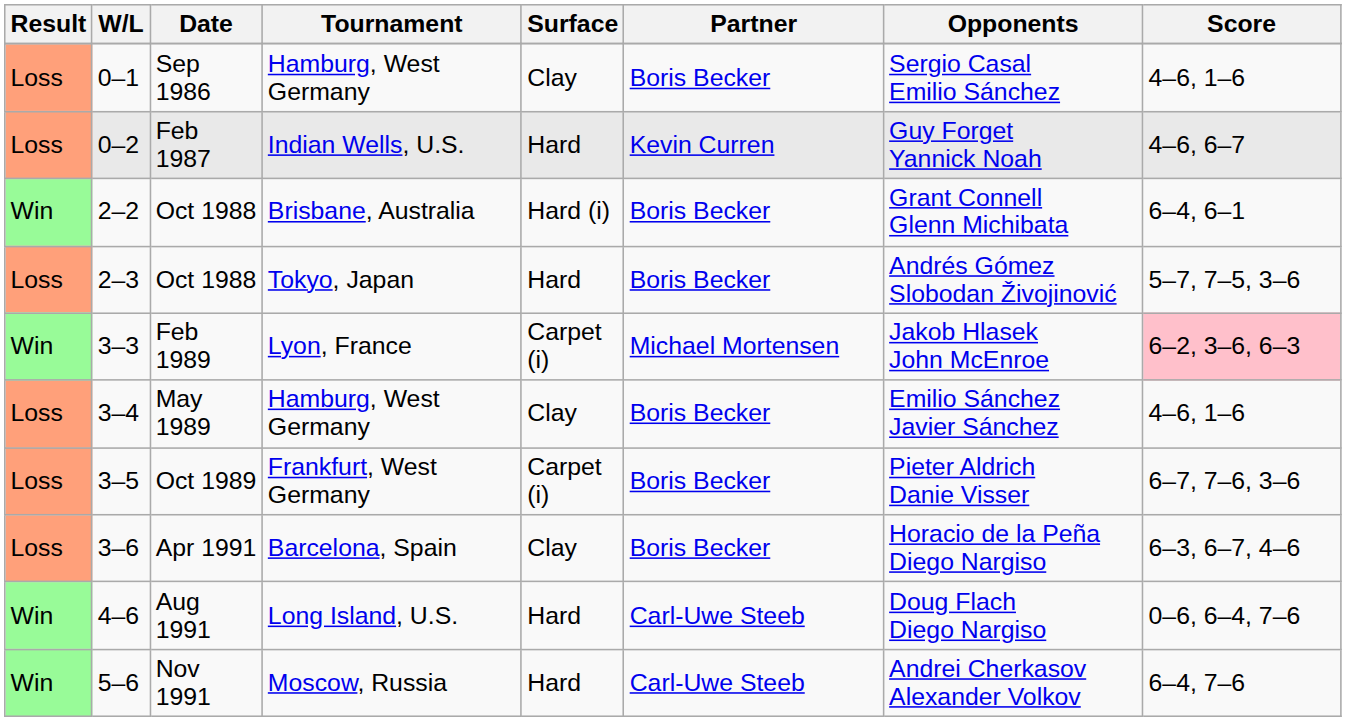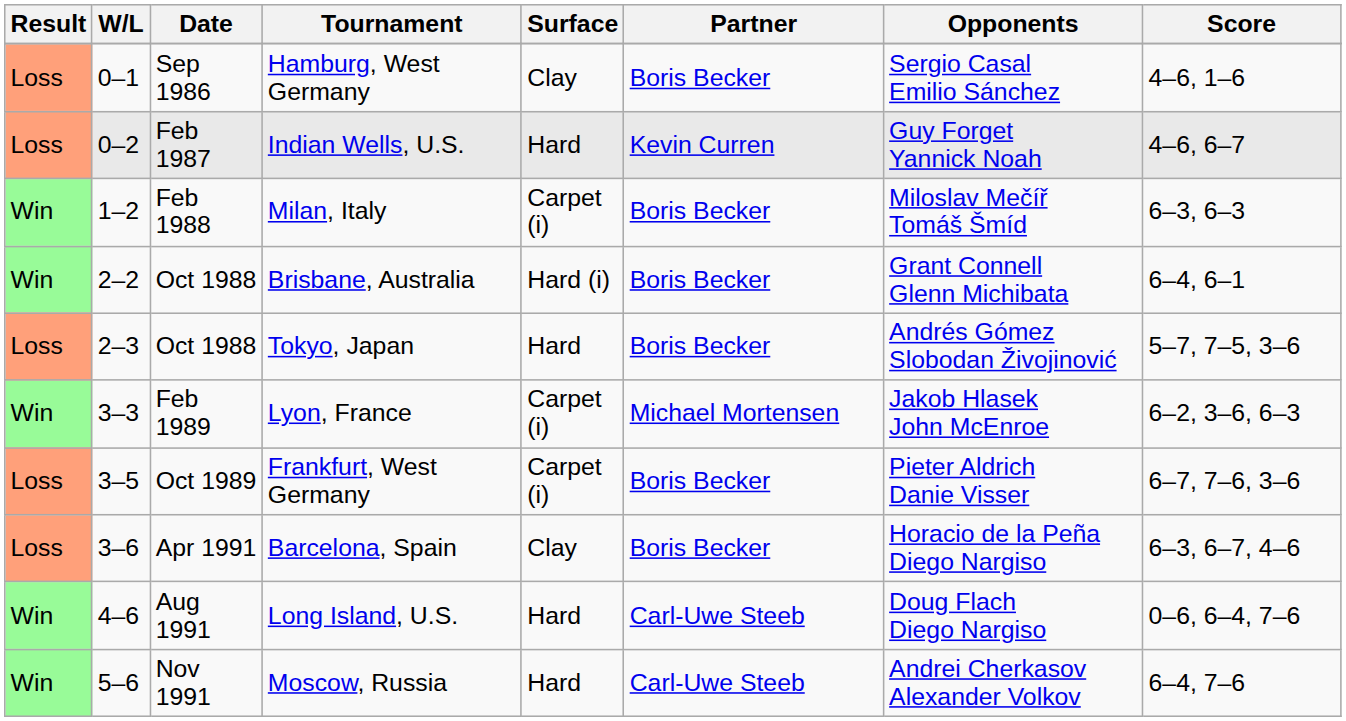 <table class="sortable wikitable">
 <tr>
 <th style="width:40px">Result</th>
 <th style="width:30px" class="unsortable">W/L</th>
 <th style="width:65px">Date</th>
 <th style="width:160px">Tournament</th>
 <th style="width:55px">Surface</th>
 <th style="width:160px">Partner</th>
 <th style="width:160px">Opponents</th>
 <th style="width:120px" class="unsortable">Score</th>
 </tr>
 <tr>
 </tr>
 <tr>
 <td style="background:#ffa07a;">Loss</td>
 <td>0–1</td>
 <td>Sep 1986</td>
 <td><a href='#'>Hamburg</a>, West Germany</td>
 <td>Clay</td>
 <td> <a href='#'>Boris Becker</a></td>
 <td> <a href='#'>Sergio Casal</a> <br>  <a href='#'>Emilio Sánchez</a></td>
 <td>4–6, 1–6</td>
 </tr>
 <tr style="background:#e9e9e9;">
 <td style="background:#ffa07a;">Loss</td>
 <td>0–2</td>
 <td>Feb 1987</td>
 <td><a href='#'>Indian Wells</a>, U.S.</td>
 <td>Hard</td>
 <td> <a href='#'>Kevin Curren</a></td>
 <td> <a href='#'>Guy Forget</a> <br>  <a href='#'>Yannick Noah</a></td>
 <td>4–6, 6–7</td>
 </tr>
 <tr>
 <td style="background:#98fb98;">Win</td>
+<td>1–2</td>
+<td>Feb 1988</td>
+<td><a href='#'>Milan</a>, Italy</td>
+<td>Carpet (i)</td>
+<td> <a href='#'>Boris Becker</a></td>
+<td> <a href='#'>Miloslav Mečíř</a><br> <a href='#'>Tomáš Šmíd</a></td>
+<td>6–3, 6–3</td>
+</tr>
+<tr>
+<td style="background:#98fb98;">Win</td>
 <td>2–2</td>
 <td>Oct 1988</td>
 <td><a href='#'>Brisbane</a>, Australia</td>
 <td>Hard (i)</td>
 <td> <a href='#'>Boris Becker</a></td>
 <td> <a href='#'>Grant Connell</a><br> <a href='#'>Glenn Michibata</a></td>
 <td>6–4, 6–1</td>
 </tr>
 <tr>
 <td style="background:#ffa07a;">Loss</td>
 <td>2–3</td>
 <td>Oct 1988</td>
 <td><a href='#'>Tokyo</a>, Japan</td>
 <td>Hard</td>
 <td> <a href='#'>Boris Becker</a></td>
 <td> <a href='#'>Andrés Gómez</a><br> <a href='#'>Slobodan Živojinović</a></td>
 <td>5–7, 7–5, 3–6</td>
 </tr>
 <tr>
 <td style="background:#98fb98;">Win</td>
 <td>3–3</td>
 <td>Feb 1989</td>
 <td><a href='#'>Lyon</a>, France</td>
 <td>Carpet (i)</td>
 <td> <a href='#'>Michael Mortensen</a></td>
 <td> <a href='#'>Jakob Hlasek</a> <br>  <a href='#'>John McEnroe</a></td>
-<td style="background: pink;">6–2, 3–6, 6–3</td>
-</tr>
-<tr>
-<td style="background:#ffa07a;">Loss</td>
-<td>3–4</td>
-<td>May 1989</td>
-<td><a href='#'>Hamburg</a>, West Germany</td>
-<td>Clay</td>
-<td> <a href='#'>Boris Becker</a></td>
-<td> <a href='#'>Emilio Sánchez</a> <br>  <a href='#'>Javier Sánchez</a></td>
-<td>4–6, 1–6</td>
+<td>6–2, 3–6, 6–3</td>
 </tr>
 <tr>
 <td style="background:#ffa07a;">Loss</td>
 <td>3–5</td>
 <td>Oct 1989</td>
 <td><a href='#'>Frankfurt</a>, West Germany</td>
 <td>Carpet (i)</td>
 <td> <a href='#'>Boris Becker</a></td>
 <td> <a href='#'>Pieter Aldrich</a> <br>  <a href='#'>Danie Visser</a></td>
 <td>6–7, 7–6, 3–6</td>
 </tr>
 <tr>
 <td style="background:#ffa07a;">Loss</td>
 <td>3–6</td>
 <td>Apr 1991</td>
 <td><a href='#'>Barcelona</a>, Spain</td>
 <td>Clay</td>
 <td> <a href='#'>Boris Becker</a></td>
 <td> <a href='#'>Horacio de la Peña</a> <br>  <a href='#'>Diego Nargiso</a></td>
 <td>6–3, 6–7, 4–6</td>
 </tr>
 <tr>
 <td style="background:#98fb98;">Win</td>
 <td>4–6</td>
 <td>Aug 1991</td>
 <td><a href='#'>Long Island</a>, U.S.</td>
 <td>Hard</td>
 <td> <a href='#'>Carl-Uwe Steeb</a></td>
 <td> <a href='#'>Doug Flach</a> <br>  <a href='#'>Diego Nargiso</a></td>
 <td>0–6, 6–4, 7–6</td>
 </tr>
 <tr>
 <td style="background:#98fb98;">Win</td>
 <td>5–6</td>
 <td>Nov 1991</td>
 <td><a href='#'>Moscow</a>, Russia</td>
 <td>Hard</td>
 <td> <a href='#'>Carl-Uwe Steeb</a></td>
 <td> <a href='#'>Andrei Cherkasov</a> <br>  <a href='#'>Alexander Volkov</a></td>
 <td>6–4, 7–6</td>
 </tr>
 </table>
